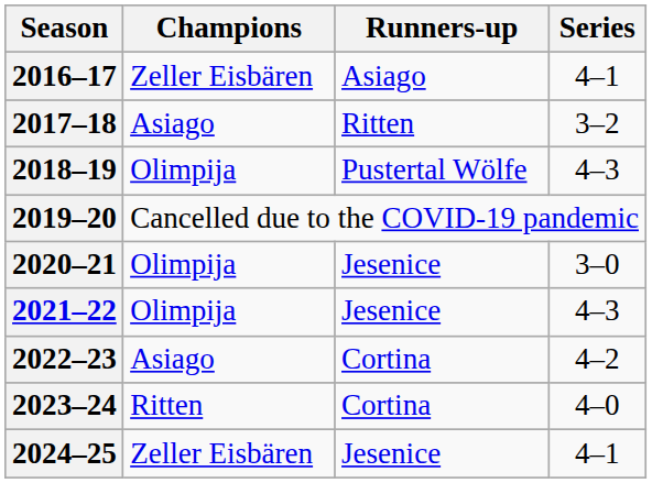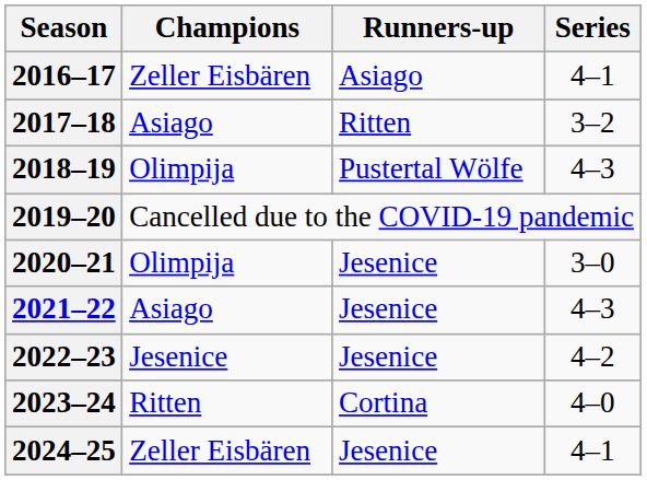 <table class="wikitable">
 <tr>
 <th>Season</th>
 <th>Champions</th>
 <th>Runners-up</th>
 <th>Series</th>
 </tr>
 <tr>
 <th>2016–17</th>
 <td> <a href='#'>Zeller Eisbären</a></td>
 <td> <a href='#'>Asiago</a></td>
 <td align=center>4–1</td>
 </tr>
 <tr>
 <th>2017–18</th>
 <td> <a href='#'>Asiago</a></td>
 <td> <a href='#'>Ritten</a></td>
 <td align=center>3–2</td>
 </tr>
 <tr>
 <th>2018–19</th>
 <td> <a href='#'>Olimpija</a></td>
 <td> <a href='#'>Pustertal Wölfe</a></td>
 <td align=center>4–3</td>
 </tr>
 <tr>
 <th>2019–20</th>
 <td colspan="3" align="center">Cancelled due to the <a href='#'>COVID-19 pandemic</a></td>
 </tr>
 <tr>
 <th>2020–21</th>
 <td> <a href='#'>Olimpija</a></td>
 <td> <a href='#'>Jesenice</a></td>
 <td align=center>3–0</td>
 </tr>
 <tr>
 <th><a href='#'>2021–22</a></th>
-<td> <a href='#'>Olimpija</a></td>
+<td> <a href='#'>Asiago</a></td>
 <td> <a href='#'>Jesenice</a></td>
 <td align=center>4–3</td>
 </tr>
 <tr>
 <th>2022–23</th>
-<td> <a href='#'>Asiago</a></td>
-<td> <a href='#'>Cortina</a></td>
+<td> <a href='#'>Jesenice</a></td>
+<td> <a href='#'>Jesenice</a></td>
 <td align=center>4–2</td>
 </tr>
 <tr>
 <th>2023–24</th>
 <td> <a href='#'>Ritten</a></td>
 <td> <a href='#'>Cortina</a></td>
 <td align=center>4–0</td>
 </tr>
 <tr>
 <th>2024–25</th>
 <td> <a href='#'>Zeller Eisbären</a></td>
 <td> <a href='#'>Jesenice</a></td>
 <td align=center>4–1</td>
 </tr>
 </table>
